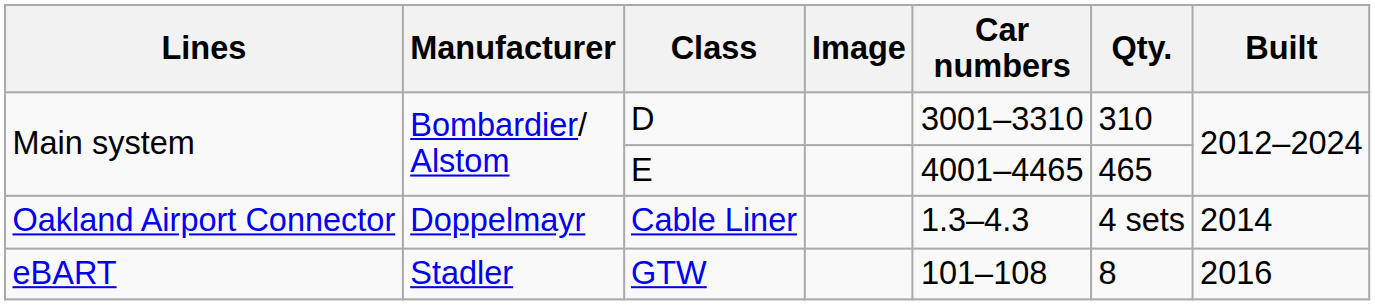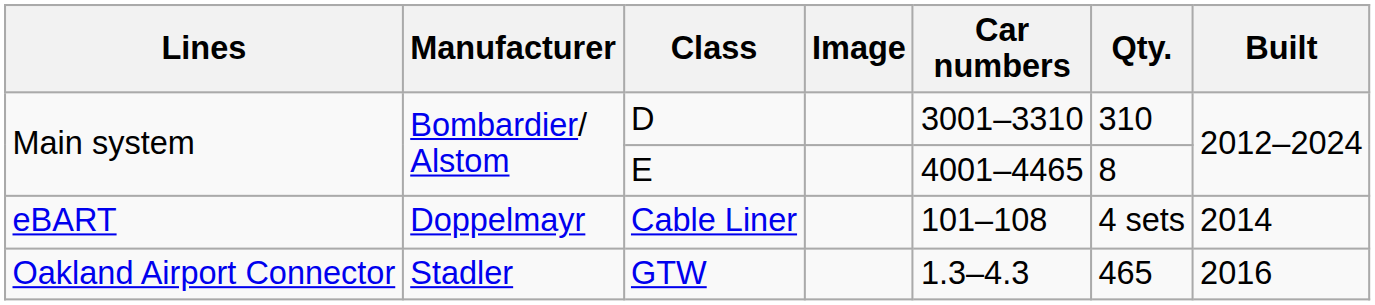 <table class="wikitable">
 <tr>
 <th>Lines</th>
 <th>Manufacturer</th>
 <th>Class</th>
 <th>Image</th>
 <th>Car<br>numbers</th>
 <th>Qty.</th>
 <th>Built</th>
 </tr>
 <tr>
 <td rowspan="2">Main system</td>
 <td rowspan="2"><a href='#'>Bombardier</a>/<br><a href='#'>Alstom</a></td>
 <td>D</td>
 <td></td>
 <td>3001–3310</td>
 <td>310</td>
 <td rowspan="2">2012–2024</td>
 </tr>
 <tr>
 <td>E</td>
 <td></td>
 <td>4001–4465</td>
-<td>465</td>
+<td>8</td>
 </tr>
 <tr>
-<td><a href='#'>Oakland Airport Connector</a></td>
+<td><a href='#'>eBART</a></td>
 <td><a href='#'>Doppelmayr</a></td>
 <td><a href='#'>Cable Liner</a></td>
 <td></td>
-<td>1.3–4.3</td>
+<td>101–108</td>
 <td>4 sets</td>
 <td>2014</td>
 </tr>
 <tr>
-<td><a href='#'>eBART</a></td>
+<td><a href='#'>Oakland Airport Connector</a></td>
 <td><a href='#'>Stadler</a></td>
 <td><a href='#'>GTW</a></td>
 <td></td>
-<td>101–108</td>
-<td>8</td>
+<td>1.3–4.3</td>
+<td>465</td>
 <td>2016</td>
 </tr>
 </table>
